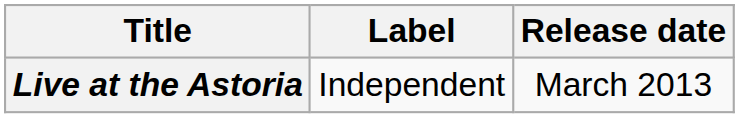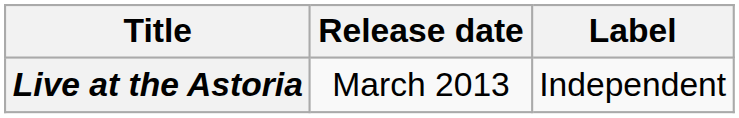 <table class="wikitable plainrowheaders">
 <tr>
 <th>Title</th>
+<th>Release date</th>
 <th>Label</th>
-<th>Release date</th>
 </tr>
 <tr>
 <th scope="row"><em>Live at the Astoria</em></th>
+<td align=center>March 2013</td>
 <td>Independent</td>
-<td align=center>March 2013</td>
 </tr>
 </table>
